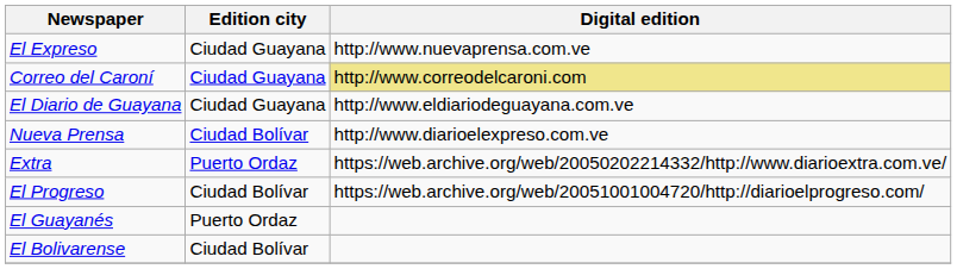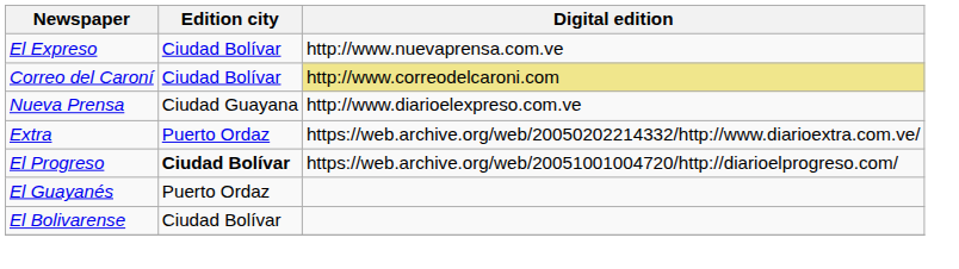 <table class="wikitable sortable">
 <tr align="center">
 <th>Newspaper</th>
 <th>Edition city</th>
 <th>Digital edition</th>
 </tr>
 <tr>
 <td><em><a href='#'>El Expreso</a></em></td>
-<td>Ciudad Guayana</td>
+<td><a href='#'>Ciudad Bolívar</a></td>
 <td>http://www.nuevaprensa.com.ve</td>
 </tr>
 <tr>
 <td><em><a href='#'>Correo del Caroní</a></em></td>
-<td><a href='#'>Ciudad Guayana</a></td>
+<td><a href='#'>Ciudad Bolívar</a></td>
 <td style="background: khaki;">http://www.correodelcaroni.com</td>
 </tr>
 <tr>
-<td><em><a href='#'>El Diario de Guayana</a></em></td>
+<td><em><a href='#'>Nueva Prensa</a></em></td>
 <td>Ciudad Guayana</td>
-<td>http://www.eldiariodeguayana.com.ve</td>
-</tr>
-<tr>
-<td><em><a href='#'>Nueva Prensa</a></em></td>
-<td><a href='#'>Ciudad Bolívar</a></td>
 <td>http://www.diarioelexpreso.com.ve</td>
 </tr>
 <tr>
 <td><em><a href='#'>Extra</a></em></td>
 <td><a href='#'>Puerto Ordaz</a></td>
 <td>https://web.archive.org/web/20050202214332/http://www.diarioextra.com.ve/</td>
 </tr>
 <tr>
 <td><em><a href='#'>El Progreso</a></em></td>
-<td>Ciudad Bolívar</td>
+<td><strong>Ciudad Bolívar</strong></td>
 <td>https://web.archive.org/web/20051001004720/http://diarioelprogreso.com/</td>
 </tr>
 <tr>
 <td><em><a href='#'>El Guayanés</a></em></td>
 <td>Puerto Ordaz</td>
 <td></td>
 </tr>
 <tr>
 <td><em><a href='#'>El Bolivarense</a></em></td>
 <td>Ciudad Bolívar</td>
 <td></td>
 </tr>
 <tr>
 </tr>
 </table>
